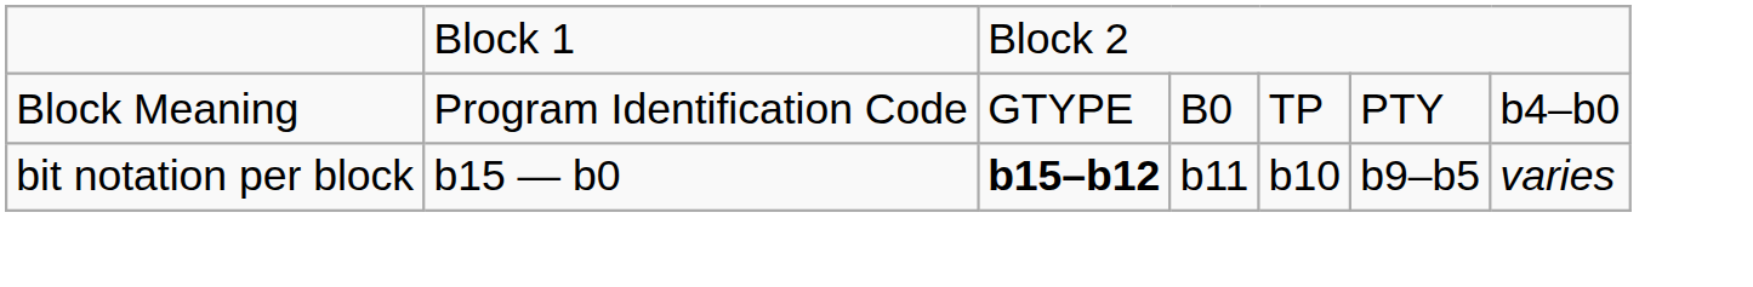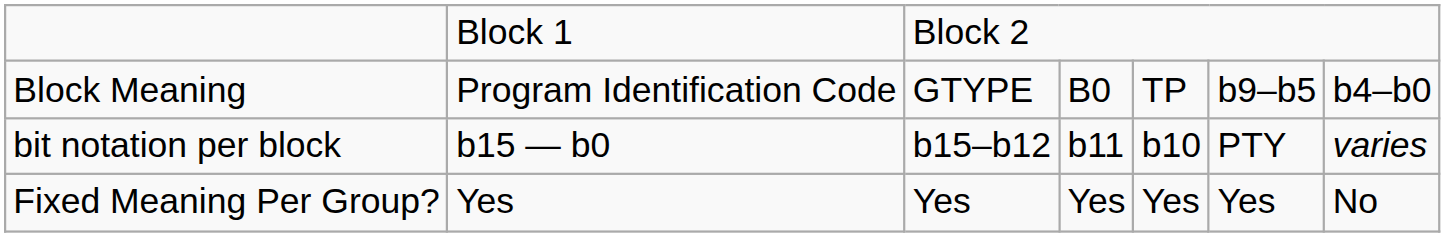 <table class="wikitable">
 <tr>
 <td></td>
 <td>Block 1</td>
 <td colspan="5">Block 2</td>
 </tr>
 <tr>
 <td>Block Meaning</td>
 <td>Program Identification Code</td>
 <td>GTYPE</td>
 <td>B0</td>
 <td>TP</td>
-<td>PTY</td>
+<td>b9–b5</td>
 <td>b4–b0</td>
 </tr>
 <tr>
 <td>bit notation per block</td>
 <td>b15 — b0</td>
-<td><strong>b15–b12</strong></td>
+<td>b15–b12</td>
 <td>b11</td>
 <td>b10</td>
-<td>b9–b5</td>
+<td>PTY</td>
 <td><em>varies</em></td>
 </tr>
+<tr>
+<td>Fixed Meaning Per Group?</td>
+<td>Yes</td>
+<td>Yes</td>
+<td>Yes</td>
+<td>Yes</td>
+<td>Yes</td>
+<td>No</td>
+</tr>
 </table>
